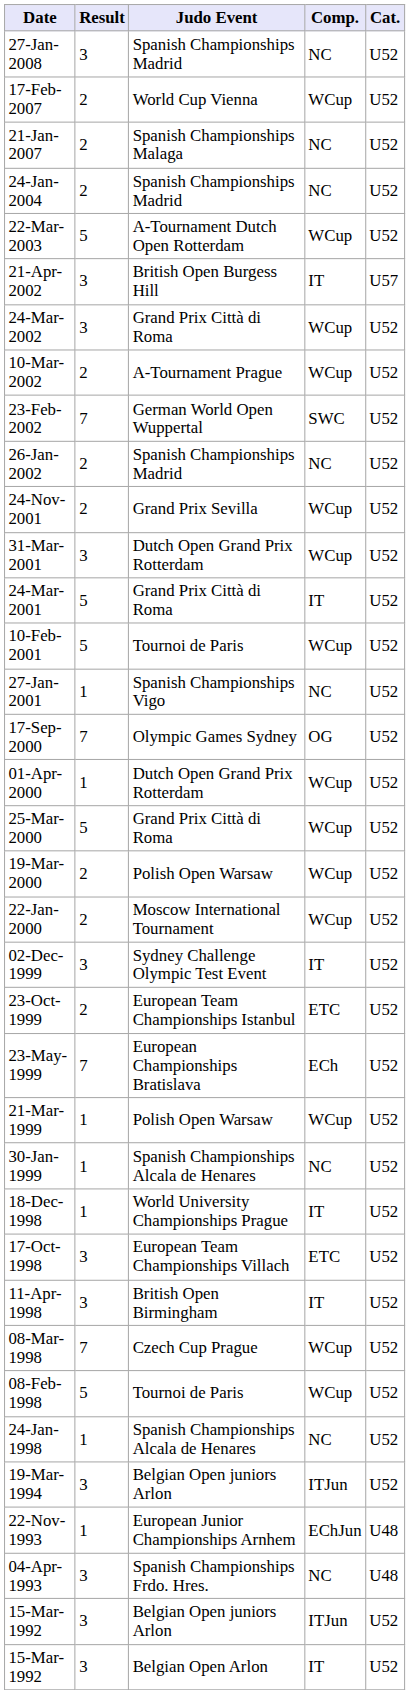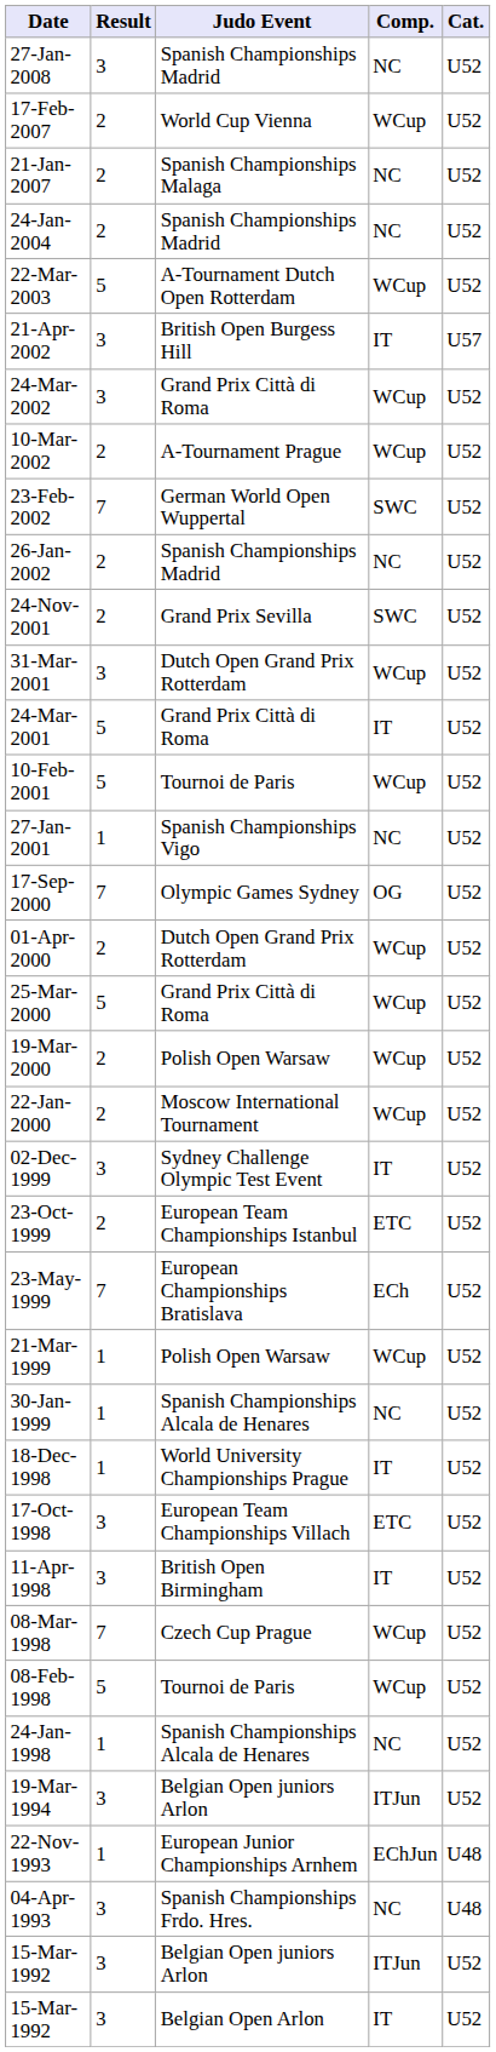 <table border="0" style="background:#ffffff" align="top" class="sortable wikitable">
 <tr>
 <th width="60 px" style="background:Lavender; color:Black">Date</th>
 <th width="15 px" style="background:Lavender; color:Black">Result</th>
 <th width="160 px" style="background:Lavender; color:Black">Judo Event</th>
 <th width="20 px" style="background:Lavender; color:Black">Comp.</th>
 <th width="30 px" style="background:Lavender; color:Black">Cat.</th>
 </tr>
 <tr>
 <td>27-Jan-2008</td>
 <td>3</td>
 <td>Spanish Championships Madrid</td>
 <td>NC</td>
 <td>U52</td>
 </tr>
 <tr>
 <td>17-Feb-2007</td>
 <td>2</td>
 <td>World Cup Vienna</td>
 <td>WCup</td>
 <td>U52</td>
 </tr>
 <tr>
 <td>21-Jan-2007</td>
 <td>2</td>
 <td>Spanish Championships Malaga</td>
 <td>NC</td>
 <td>U52</td>
 </tr>
 <tr>
 <td>24-Jan-2004</td>
 <td>2</td>
 <td>Spanish Championships Madrid</td>
 <td>NC</td>
 <td>U52</td>
 </tr>
 <tr>
 <td>22-Mar-2003</td>
 <td>5</td>
 <td>A-Tournament Dutch Open Rotterdam</td>
 <td>WCup</td>
 <td>U52</td>
 </tr>
 <tr>
 <td>21-Apr-2002</td>
 <td>3</td>
 <td>British Open Burgess Hill</td>
 <td>IT</td>
 <td>U57</td>
 </tr>
 <tr>
 <td>24-Mar-2002</td>
 <td>3</td>
 <td>Grand Prix Città di Roma</td>
 <td>WCup</td>
 <td>U52</td>
 </tr>
 <tr>
 <td>10-Mar-2002</td>
 <td>2</td>
 <td>A-Tournament Prague</td>
 <td>WCup</td>
 <td>U52</td>
 </tr>
 <tr>
 <td>23-Feb-2002</td>
 <td>7</td>
 <td>German World Open Wuppertal</td>
 <td>SWC</td>
 <td>U52</td>
 </tr>
 <tr>
 <td>26-Jan-2002</td>
 <td>2</td>
 <td>Spanish Championships Madrid</td>
 <td>NC</td>
 <td>U52</td>
 </tr>
 <tr>
 <td>24-Nov-2001</td>
 <td>2</td>
 <td>Grand Prix Sevilla</td>
-<td>WCup</td>
+<td>SWC</td>
 <td>U52</td>
 </tr>
 <tr>
 <td>31-Mar-2001</td>
 <td>3</td>
 <td>Dutch Open Grand Prix Rotterdam</td>
 <td>WCup</td>
 <td>U52</td>
 </tr>
 <tr>
 <td>24-Mar-2001</td>
 <td>5</td>
 <td>Grand Prix Città di Roma</td>
 <td>IT</td>
 <td>U52</td>
 </tr>
 <tr>
 <td>10-Feb-2001</td>
 <td>5</td>
 <td>Tournoi de Paris</td>
 <td>WCup</td>
 <td>U52</td>
 </tr>
 <tr>
 <td>27-Jan-2001</td>
 <td>1</td>
 <td>Spanish Championships Vigo</td>
 <td>NC</td>
 <td>U52</td>
 </tr>
 <tr>
 <td>17-Sep-2000</td>
 <td>7</td>
 <td>Olympic Games Sydney</td>
 <td>OG</td>
 <td>U52</td>
 </tr>
 <tr>
 <td>01-Apr-2000</td>
-<td>1</td>
+<td>2</td>
 <td>Dutch Open Grand Prix Rotterdam</td>
 <td>WCup</td>
 <td>U52</td>
 </tr>
 <tr>
 <td>25-Mar-2000</td>
 <td>5</td>
 <td>Grand Prix Città di Roma</td>
 <td>WCup</td>
 <td>U52</td>
 </tr>
 <tr>
 <td>19-Mar-2000</td>
 <td>2</td>
 <td>Polish Open Warsaw</td>
 <td>WCup</td>
 <td>U52</td>
 </tr>
 <tr>
 <td>22-Jan-2000</td>
 <td>2</td>
 <td>Moscow International Tournament</td>
 <td>WCup</td>
 <td>U52</td>
 </tr>
 <tr>
 <td>02-Dec-1999</td>
 <td>3</td>
 <td>Sydney Challenge Olympic Test Event</td>
 <td>IT</td>
 <td>U52</td>
 </tr>
 <tr>
 <td>23-Oct-1999</td>
 <td>2</td>
 <td>European Team Championships Istanbul</td>
 <td>ETC</td>
 <td>U52</td>
 </tr>
 <tr>
 <td>23-May-1999</td>
 <td>7</td>
 <td>European Championships Bratislava</td>
 <td>ECh</td>
 <td>U52</td>
 </tr>
 <tr>
 <td>21-Mar-1999</td>
 <td>1</td>
 <td>Polish Open Warsaw</td>
 <td>WCup</td>
 <td>U52</td>
 </tr>
 <tr>
 <td>30-Jan-1999</td>
 <td>1</td>
 <td>Spanish Championships Alcala de Henares</td>
 <td>NC</td>
 <td>U52</td>
 </tr>
 <tr>
 <td>18-Dec-1998</td>
 <td>1</td>
 <td>World University Championships Prague</td>
 <td>IT</td>
 <td>U52</td>
 </tr>
 <tr>
 <td>17-Oct-1998</td>
 <td>3</td>
 <td>European Team Championships Villach</td>
 <td>ETC</td>
 <td>U52</td>
 </tr>
 <tr>
 <td>11-Apr-1998</td>
 <td>3</td>
 <td>British Open Birmingham</td>
 <td>IT</td>
 <td>U52</td>
 </tr>
 <tr>
 <td>08-Mar-1998</td>
 <td>7</td>
 <td>Czech Cup Prague</td>
 <td>WCup</td>
 <td>U52</td>
 </tr>
 <tr>
 <td>08-Feb-1998</td>
 <td>5</td>
 <td>Tournoi de Paris</td>
 <td>WCup</td>
 <td>U52</td>
 </tr>
 <tr>
 <td>24-Jan-1998</td>
 <td>1</td>
 <td>Spanish Championships Alcala de Henares</td>
 <td>NC</td>
 <td>U52</td>
 </tr>
 <tr>
 <td>19-Mar-1994</td>
 <td>3</td>
 <td>Belgian Open juniors Arlon</td>
 <td>ITJun</td>
 <td>U52</td>
 </tr>
 <tr>
 <td>22-Nov-1993</td>
 <td>1</td>
 <td>European Junior Championships Arnhem</td>
 <td>EChJun</td>
 <td>U48</td>
 </tr>
 <tr>
 <td>04-Apr-1993</td>
 <td>3</td>
 <td>Spanish Championships Frdo. Hres.</td>
 <td>NC</td>
 <td>U48</td>
 </tr>
 <tr>
 <td>15-Mar-1992</td>
 <td>3</td>
 <td>Belgian Open juniors Arlon</td>
 <td>ITJun</td>
 <td>U52</td>
 </tr>
 <tr>
 <td>15-Mar-1992</td>
 <td>3</td>
 <td>Belgian Open Arlon</td>
 <td>IT</td>
 <td>U52</td>
 </tr>
 </table>
